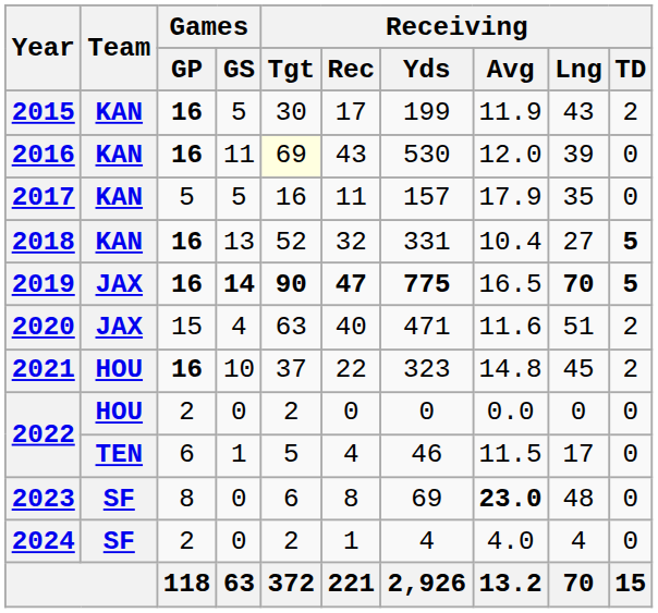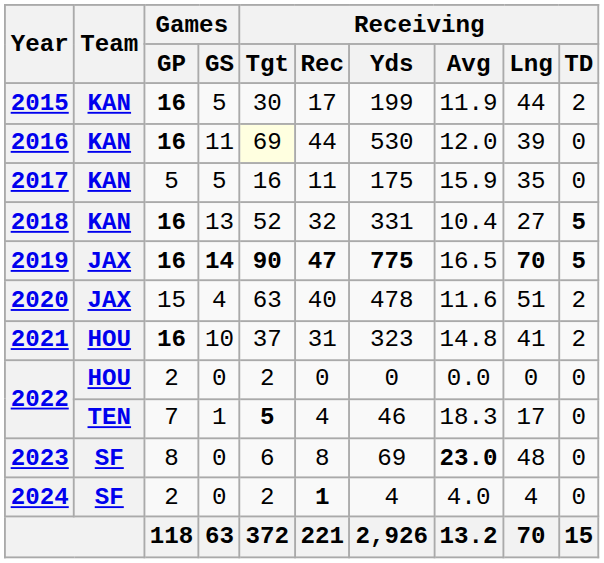 <table class="wikitable" style="text-align:center">
 <tr>
 <th rowspan="2">Year</th>
 <th rowspan="2">Team</th>
 <th colspan="2">Games</th>
 <th colspan="6">Receiving</th>
 </tr>
 <tr>
 <th>GP</th>
 <th>GS</th>
 <th>Tgt</th>
 <th>Rec</th>
 <th>Yds</th>
 <th>Avg</th>
 <th>Lng</th>
 <th>TD</th>
 </tr>
 <tr>
 <th><a href='#'>2015</a></th>
 <th><a href='#'>KAN</a></th>
 <td><strong>16</strong></td>
 <td>5</td>
 <td>30</td>
 <td>17</td>
 <td>199</td>
 <td>11.9</td>
-<td>43</td>
+<td>44</td>
 <td>2</td>
 </tr>
 <tr>
 <th><a href='#'>2016</a></th>
 <th><a href='#'>KAN</a></th>
 <td><strong>16</strong></td>
 <td>11</td>
 <td style="background: lightyellow;">69</td>
-<td>43</td>
+<td>44</td>
 <td>530</td>
 <td>12.0</td>
 <td>39</td>
 <td>0</td>
 </tr>
 <tr>
 <th><a href='#'>2017</a></th>
 <th><a href='#'>KAN</a></th>
 <td>5</td>
 <td>5</td>
 <td>16</td>
 <td>11</td>
-<td>157</td>
-<td>17.9</td>
+<td>175</td>
+<td>15.9</td>
 <td>35</td>
 <td>0</td>
 </tr>
 <tr>
 <th><a href='#'>2018</a></th>
 <th><a href='#'>KAN</a></th>
 <td><strong>16</strong></td>
 <td>13</td>
 <td>52</td>
 <td>32</td>
 <td>331</td>
 <td>10.4</td>
 <td>27</td>
 <td><strong>5</strong></td>
 </tr>
 <tr>
 <th><a href='#'>2019</a></th>
 <th><a href='#'>JAX</a></th>
 <td><strong>16</strong></td>
 <td><strong>14</strong></td>
 <td><strong>90</strong></td>
 <td><strong>47</strong></td>
 <td><strong>775</strong></td>
 <td>16.5</td>
 <td><strong>70</strong></td>
 <td><strong>5</strong></td>
 </tr>
 <tr>
 <th><a href='#'>2020</a></th>
 <th><a href='#'>JAX</a></th>
 <td>15</td>
 <td>4</td>
 <td>63</td>
 <td>40</td>
-<td>471</td>
+<td>478</td>
 <td>11.6</td>
 <td>51</td>
 <td>2</td>
 </tr>
 <tr>
 <th><a href='#'>2021</a></th>
 <th><a href='#'>HOU</a></th>
 <td><strong>16</strong></td>
 <td>10</td>
 <td>37</td>
-<td>22</td>
+<td>31</td>
 <td>323</td>
 <td>14.8</td>
-<td>45</td>
+<td>41</td>
 <td>2</td>
 </tr>
 <tr>
 <th rowspan="2"><a href='#'>2022</a></th>
 <th><a href='#'>HOU</a></th>
 <td>2</td>
 <td>0</td>
 <td>2</td>
 <td>0</td>
 <td>0</td>
 <td>0.0</td>
 <td>0</td>
 <td>0</td>
 </tr>
 <tr>
 <th><a href='#'>TEN</a></th>
-<td>6</td>
+<td>7</td>
 <td>1</td>
-<td>5</td>
+<td><strong>5</strong></td>
 <td>4</td>
 <td>46</td>
-<td>11.5</td>
+<td>18.3</td>
 <td>17</td>
 <td>0</td>
 </tr>
 <tr>
 <th><a href='#'>2023</a></th>
 <th><a href='#'>SF</a></th>
 <td>8</td>
 <td>0</td>
 <td>6</td>
 <td>8</td>
 <td>69</td>
 <td><strong>23.0</strong></td>
 <td>48</td>
 <td>0</td>
 </tr>
 <tr>
 <th><a href='#'>2024</a></th>
 <th><a href='#'>SF</a></th>
 <td>2</td>
 <td>0</td>
 <td>2</td>
-<td>1</td>
+<td><strong>1</strong></td>
 <td>4</td>
 <td>4.0</td>
 <td>4</td>
 <td>0</td>
 </tr>
 <tr>
 <th colspan="2"></th>
 <th>118</th>
 <th>63</th>
 <th>372</th>
 <th>221</th>
 <th>2,926</th>
 <th>13.2</th>
 <th>70</th>
 <th>15</th>
 </tr>
 </table>
